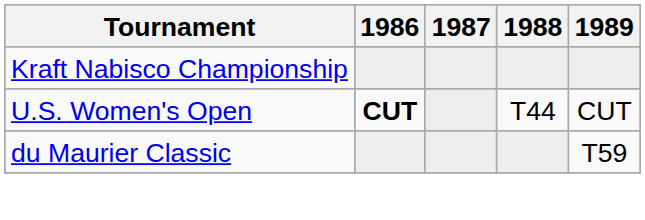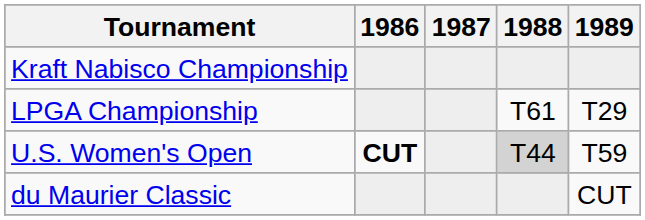 <table class="wikitable" style="font-size:95%;text-align:center;">
 <tr>
 <th>Tournament</th>
 <th>1986</th>
 <th>1987</th>
 <th>1988</th>
 <th>1989</th>
 </tr>
 <tr>
 <td align=left><a href='#'>Kraft Nabisco Championship</a></td>
 <td style="background:#eeeeee;"></td>
 <td style="background:#eeeeee;"></td>
 <td style="background:#eeeeee;"></td>
 <td style="background:#eeeeee;"></td>
 </tr>
 <tr>
+<td align=left><a href='#'>LPGA Championship</a></td>
+<td style="background:#eeeeee;"></td>
+<td style="background:#eeeeee;"></td>
+<td>T61</td>
+<td>T29</td>
+</tr>
+<tr>
 <td align=left><a href='#'>U.S. Women's Open</a></td>
 <td><strong>CUT</strong></td>
 <td style="background:#eeeeee;"></td>
-<td>T44</td>
-<td>CUT</td>
+<td style="background: lightgrey;">T44</td>
+<td>T59</td>
 </tr>
 <tr>
 <td align=left><a href='#'>du Maurier Classic</a></td>
 <td style="background:#eeeeee;"></td>
 <td style="background:#eeeeee;"></td>
 <td style="background:#eeeeee;"></td>
-<td>T59</td>
+<td>CUT</td>
 </tr>
 </table>
